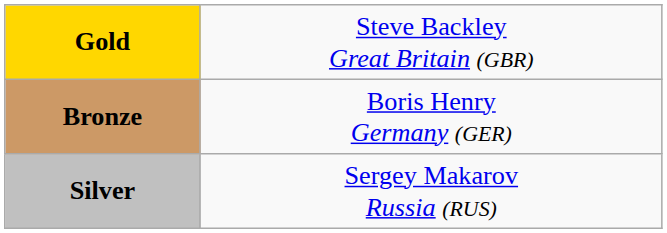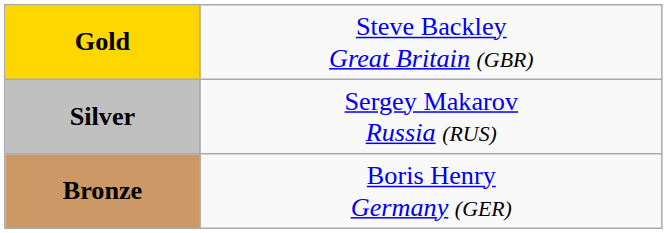 <table class="wikitable" style=" text-align:center; font-size:110%;" width="35%">
 <tr>
 <td bgcolor="gold"><strong>Gold</strong></td>
 <td> <a href='#'>Steve Backley</a><br><em><a href='#'>Great Britain</a> <small>(GBR)</small></em></td>
 </tr>
 <tr>
+<td bgcolor="silver"><strong>Silver</strong></td>
+<td> <a href='#'>Sergey Makarov</a><br><em><a href='#'>Russia</a> <small>(RUS)</small></em></td>
+</tr>
+<tr>
 <td bgcolor="CC9966"><strong>Bronze</strong></td>
 <td> <a href='#'>Boris Henry</a><br><em><a href='#'>Germany</a> <small>(GER)</small></em></td>
 </tr>
-<tr>
-<td bgcolor="silver"><strong>Silver</strong></td>
-<td> <a href='#'>Sergey Makarov</a><br><em><a href='#'>Russia</a> <small>(RUS)</small></em></td>
-</tr>
 </table>
